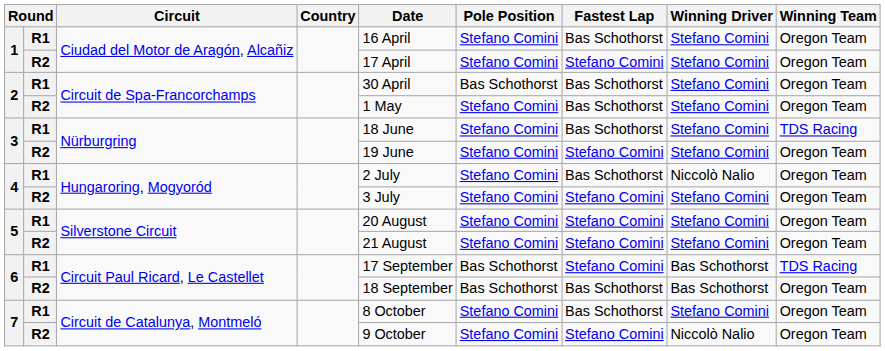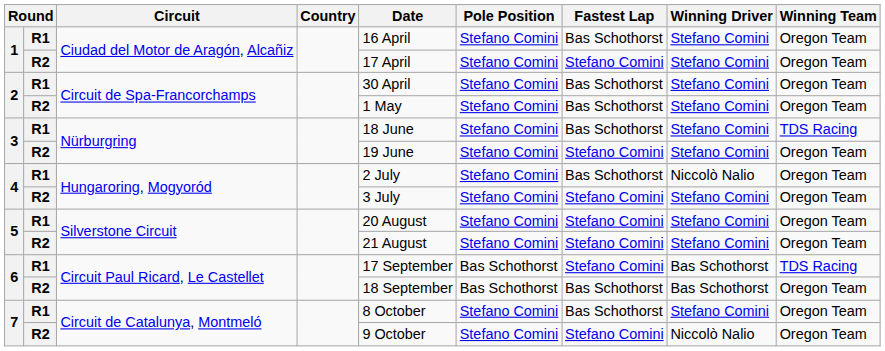 <table class="wikitable" style="font-size: 85%">
 <tr>
 <th colspan=2>Round</th>
 <th>Circuit</th>
 <th>Country</th>
 <th>Date</th>
 <th>Pole Position</th>
 <th>Fastest Lap</th>
 <th>Winning Driver</th>
 <th>Winning Team</th>
 </tr>
 <tr>
 <th rowspan=2>1</th>
 <th>R1</th>
 <td rowspan=2><a href='#'>Ciudad del Motor de Aragón</a>, <a href='#'>Alcañiz</a></td>
 <td rowspan=2></td>
 <td>16 April</td>
 <td> <a href='#'>Stefano Comini</a></td>
 <td> Bas Schothorst</td>
 <td> <a href='#'>Stefano Comini</a></td>
 <td> Oregon Team</td>
 </tr>
 <tr>
 <th>R2</th>
 <td>17 April</td>
 <td> <a href='#'>Stefano Comini</a></td>
 <td> <a href='#'>Stefano Comini</a></td>
 <td> <a href='#'>Stefano Comini</a></td>
 <td> Oregon Team</td>
 </tr>
 <tr>
 <th rowspan=2>2</th>
 <th>R1</th>
 <td rowspan=2><a href='#'>Circuit de Spa-Francorchamps</a></td>
 <td rowspan=2></td>
 <td>30 April</td>
-<td> Bas Schothorst</td>
+<td> <a href='#'>Stefano Comini</a></td>
 <td> Bas Schothorst</td>
 <td> <a href='#'>Stefano Comini</a></td>
 <td> Oregon Team</td>
 </tr>
 <tr>
 <th>R2</th>
 <td>1 May</td>
 <td> <a href='#'>Stefano Comini</a></td>
 <td> Bas Schothorst</td>
 <td> <a href='#'>Stefano Comini</a></td>
 <td> Oregon Team</td>
 </tr>
 <tr>
 <th rowspan=2>3</th>
 <th>R1</th>
 <td rowspan=2><a href='#'>Nürburgring</a></td>
 <td rowspan=2></td>
 <td>18 June</td>
 <td> <a href='#'>Stefano Comini</a></td>
 <td> Bas Schothorst</td>
 <td> <a href='#'>Stefano Comini</a></td>
 <td> <a href='#'>TDS Racing</a></td>
 </tr>
 <tr>
 <th>R2</th>
 <td>19 June</td>
 <td> <a href='#'>Stefano Comini</a></td>
 <td> <a href='#'>Stefano Comini</a></td>
 <td> <a href='#'>Stefano Comini</a></td>
 <td> Oregon Team</td>
 </tr>
 <tr>
 <th rowspan=2>4</th>
 <th>R1</th>
 <td rowspan=2><a href='#'>Hungaroring</a>, <a href='#'>Mogyoród</a></td>
 <td rowspan=2></td>
 <td>2 July</td>
 <td> <a href='#'>Stefano Comini</a></td>
 <td> Bas Schothorst</td>
 <td> Niccolò Nalio</td>
 <td> Oregon Team</td>
 </tr>
 <tr>
 <th>R2</th>
 <td>3 July</td>
 <td> <a href='#'>Stefano Comini</a></td>
 <td> <a href='#'>Stefano Comini</a></td>
 <td> <a href='#'>Stefano Comini</a></td>
 <td> Oregon Team</td>
 </tr>
 <tr>
 <th rowspan=2>5</th>
 <th>R1</th>
 <td rowspan=2><a href='#'>Silverstone Circuit</a></td>
 <td rowspan=2></td>
 <td>20 August</td>
 <td> <a href='#'>Stefano Comini</a></td>
 <td> <a href='#'>Stefano Comini</a></td>
 <td> <a href='#'>Stefano Comini</a></td>
 <td> Oregon Team</td>
 </tr>
 <tr>
 <th>R2</th>
 <td>21 August</td>
 <td> <a href='#'>Stefano Comini</a></td>
 <td> <a href='#'>Stefano Comini</a></td>
 <td> <a href='#'>Stefano Comini</a></td>
 <td> Oregon Team</td>
 </tr>
 <tr>
 <th rowspan=2>6</th>
 <th>R1</th>
 <td rowspan=2><a href='#'>Circuit Paul Ricard</a>, <a href='#'>Le Castellet</a></td>
 <td rowspan=2></td>
 <td>17 September</td>
 <td> Bas Schothorst</td>
 <td> <a href='#'>Stefano Comini</a></td>
 <td> Bas Schothorst</td>
 <td> <a href='#'>TDS Racing</a></td>
 </tr>
 <tr>
 <th>R2</th>
 <td>18 September</td>
 <td> Bas Schothorst</td>
 <td> Bas Schothorst</td>
 <td> Bas Schothorst</td>
 <td> Oregon Team</td>
 </tr>
 <tr>
 <th rowspan=2>7</th>
 <th>R1</th>
 <td rowspan=2><a href='#'>Circuit de Catalunya</a>, <a href='#'>Montmeló</a></td>
 <td rowspan=2></td>
 <td>8 October</td>
 <td> <a href='#'>Stefano Comini</a></td>
 <td> Bas Schothorst</td>
 <td> <a href='#'>Stefano Comini</a></td>
 <td> Oregon Team</td>
 </tr>
 <tr>
 <th>R2</th>
 <td>9 October</td>
 <td> <a href='#'>Stefano Comini</a></td>
 <td> <a href='#'>Stefano Comini</a></td>
 <td> Niccolò Nalio</td>
 <td> Oregon Team</td>
 </tr>
 </table>
